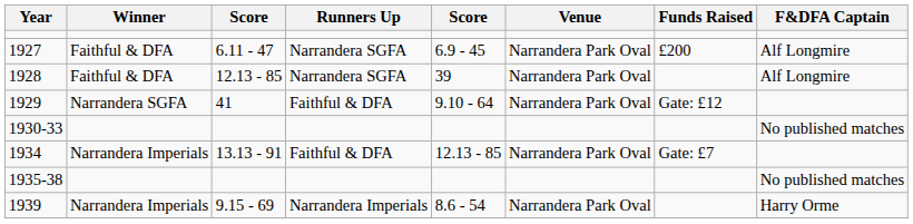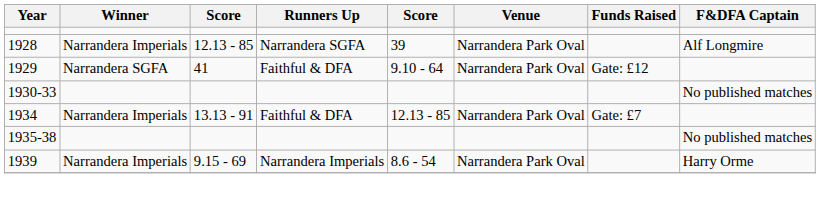 <table class="wikitable sortable">
 <tr>
 <th>Year</th>
 <th><span><strong>Winner</strong></span></th>
 <th>Score</th>
 <th>Runners Up</th>
 <th>Score</th>
 <th>Venue</th>
 <th>Funds Raised</th>
 <th>F&DFA Captain</th>
 </tr>
 <tr>
 <td></td>
 <td></td>
 <td></td>
 <td></td>
 <td></td>
 <td></td>
 <td></td>
 <td></td>
 </tr>
 <tr>
-<td>1927</td>
-<td>Faithful & DFA</td>
-<td>6.11 - 47</td>
-<td>Narrandera SGFA</td>
-<td>6.9 - 45</td>
-<td>Narrandera Park Oval</td>
-<td>£200</td>
-<td>Alf Longmire</td>
-</tr>
-<tr>
 <td>1928</td>
-<td>Faithful & DFA</td>
+<td>Narrandera Imperials</td>
 <td>12.13 - 85</td>
 <td>Narrandera SGFA</td>
 <td>39</td>
 <td>Narrandera Park Oval</td>
 <td></td>
 <td>Alf Longmire</td>
 </tr>
 <tr>
 <td>1929</td>
 <td>Narrandera SGFA</td>
 <td>41</td>
 <td>Faithful & DFA</td>
 <td>9.10 - 64</td>
 <td>Narrandera Park Oval</td>
 <td>Gate: £12</td>
 <td></td>
 </tr>
 <tr>
 <td>1930-33</td>
 <td></td>
 <td></td>
 <td></td>
 <td></td>
 <td></td>
 <td></td>
 <td>No published matches</td>
 </tr>
 <tr>
 <td>1934</td>
 <td>Narrandera Imperials</td>
 <td>13.13 - 91</td>
 <td>Faithful & DFA</td>
 <td>12.13 - 85</td>
 <td>Narrandera Park Oval</td>
 <td>Gate: £7</td>
 <td></td>
 </tr>
 <tr>
 <td>1935-38</td>
 <td></td>
 <td></td>
 <td></td>
 <td></td>
 <td></td>
 <td></td>
 <td>No published matches</td>
 </tr>
 <tr>
 <td>1939</td>
 <td>Narrandera Imperials</td>
 <td>9.15 - 69</td>
 <td>Narrandera Imperials</td>
 <td>8.6 - 54</td>
 <td>Narrandera Park Oval</td>
 <td></td>
 <td>Harry Orme</td>
 </tr>
 <tr>
 </tr>
 </table>
